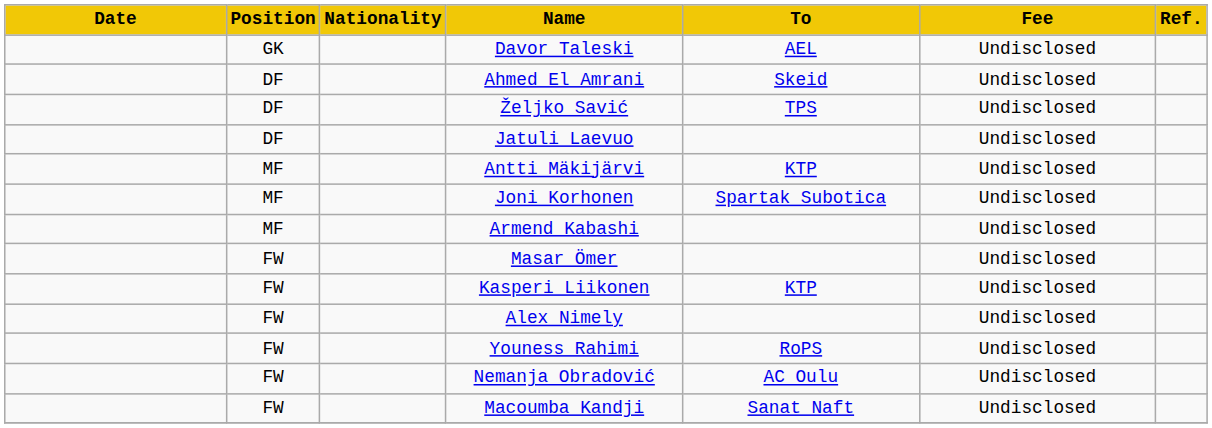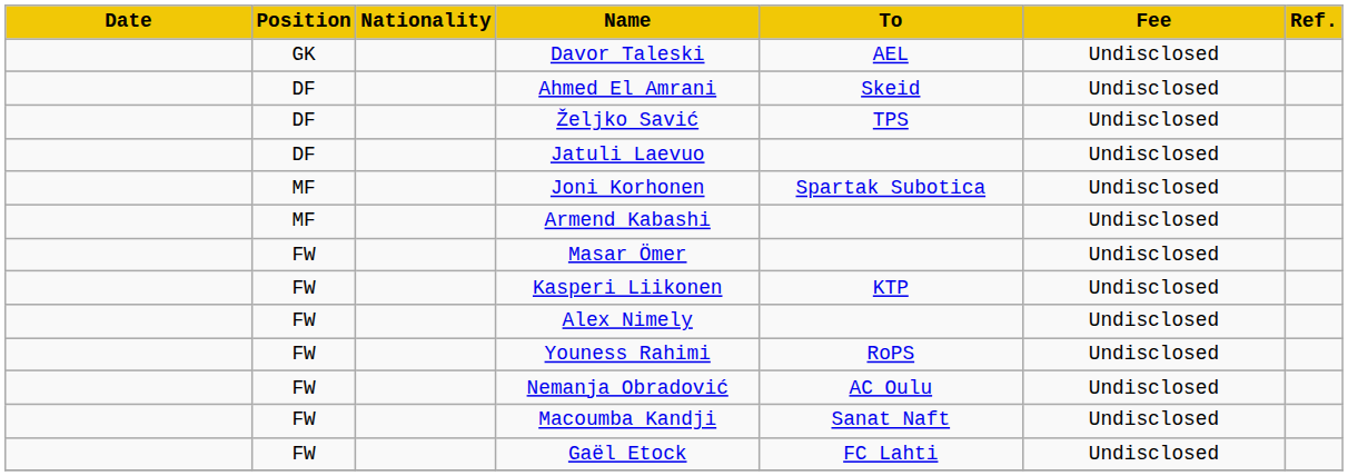 <table class="wikitable"  style="text-align:center; font-size:90%; ">
 <tr>
 <th style="background:#f1c806; color:black; width:140px;">Date</th>
 <th style="background:#f1c806; color:black; width:50px;">Position</th>
 <th style="background:#f1c806; color:black; width:50px;">Nationality</th>
 <th style="background:#f1c806; color:black; width:150px;">Name</th>
 <th style="background:#f1c806; color:black; width:150px;">To</th>
 <th style="background:#f1c806; color:black; width:150px;">Fee</th>
 <th style="background:#f1c806; color:black; width:20px;">Ref.</th>
 </tr>
 <tr>
 <td></td>
 <td>GK</td>
 <td></td>
 <td><a href='#'>Davor Taleski</a></td>
 <td><a href='#'>AEL</a></td>
 <td>Undisclosed</td>
 <td></td>
 </tr>
 <tr>
 <td></td>
 <td>DF</td>
 <td></td>
 <td><a href='#'>Ahmed El Amrani</a></td>
 <td><a href='#'>Skeid</a></td>
 <td>Undisclosed</td>
 <td></td>
 </tr>
 <tr>
 <td></td>
 <td>DF</td>
 <td></td>
 <td><a href='#'>Željko Savić</a></td>
 <td><a href='#'>TPS</a></td>
 <td>Undisclosed</td>
 <td></td>
 </tr>
 <tr>
 <td></td>
 <td>DF</td>
 <td></td>
 <td><a href='#'>Jatuli Laevuo</a></td>
 <td></td>
-<td>Undisclosed</td>
-<td></td>
-</tr>
-<tr>
-<td></td>
-<td>MF</td>
-<td></td>
-<td><a href='#'>Antti Mäkijärvi</a></td>
-<td><a href='#'>KTP</a></td>
 <td>Undisclosed</td>
 <td></td>
 </tr>
 <tr>
 <td></td>
 <td>MF</td>
 <td></td>
 <td><a href='#'>Joni Korhonen</a></td>
 <td><a href='#'>Spartak Subotica</a></td>
 <td>Undisclosed</td>
 <td></td>
 </tr>
 <tr>
 <td></td>
 <td>MF</td>
 <td></td>
 <td><a href='#'>Armend Kabashi</a></td>
 <td></td>
 <td>Undisclosed</td>
 <td></td>
 </tr>
 <tr>
 <td></td>
 <td>FW</td>
 <td></td>
 <td><a href='#'>Masar Ömer</a></td>
 <td></td>
 <td>Undisclosed</td>
 <td></td>
 </tr>
 <tr>
 <td></td>
 <td>FW</td>
 <td></td>
 <td><a href='#'>Kasperi Liikonen</a></td>
 <td><a href='#'>KTP</a></td>
 <td>Undisclosed</td>
 <td></td>
 </tr>
 <tr>
 <td></td>
 <td>FW</td>
 <td></td>
 <td><a href='#'>Alex Nimely</a></td>
 <td></td>
 <td>Undisclosed</td>
 <td></td>
 </tr>
 <tr>
 <td></td>
 <td>FW</td>
 <td></td>
 <td><a href='#'>Youness Rahimi</a></td>
 <td><a href='#'>RoPS</a></td>
 <td>Undisclosed</td>
 <td></td>
 </tr>
 <tr>
 <td></td>
 <td>FW</td>
 <td></td>
 <td><a href='#'>Nemanja Obradović</a></td>
 <td><a href='#'>AC Oulu</a></td>
 <td>Undisclosed</td>
 <td></td>
 </tr>
 <tr>
 <td></td>
 <td>FW</td>
 <td></td>
 <td><a href='#'>Macoumba Kandji</a></td>
 <td><a href='#'>Sanat Naft</a></td>
 <td>Undisclosed</td>
 <td></td>
 </tr>
 <tr>
+<td></td>
+<td>FW</td>
+<td></td>
+<td><a href='#'>Gaël Etock</a></td>
+<td><a href='#'>FC Lahti</a></td>
+<td>Undisclosed</td>
+<td></td>
+</tr>
+<tr>
 </tr>
 </table>
